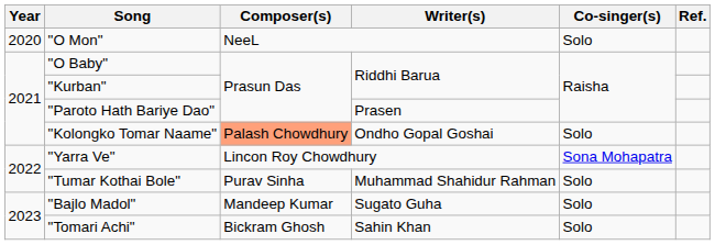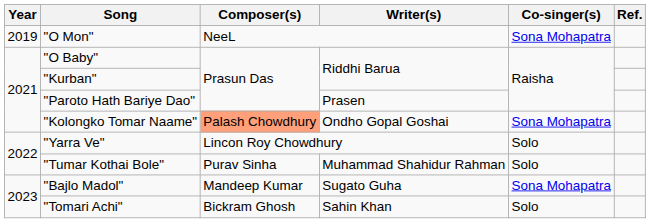 <table class="wikitable plainrowheaders">
 <tr>
 <th scope="col">Year</th>
 <th scope="col">Song</th>
 <th scope="col">Composer(s)</th>
 <th>Writer(s)</th>
 <th scope="col">Co-singer(s)</th>
 <th scope="col">Ref.</th>
 </tr>
 <tr>
-<td>2020</td>
+<td>2019</td>
 <td>"O Mon"</td>
 <td colspan="2">NeeL</td>
-<td>Solo</td>
+<td><a href='#'>Sona Mohapatra</a></td>
 <td></td>
 </tr>
 <tr>
 <td rowspan="4">2021</td>
 <td>"O Baby"</td>
 <td rowspan="3">Prasun Das</td>
 <td rowspan="2">Riddhi Barua</td>
 <td rowspan="3">Raisha</td>
 <td></td>
 </tr>
 <tr>
 <td>"Kurban"</td>
 <td></td>
 </tr>
 <tr>
 <td>"Paroto Hath Bariye Dao"</td>
 <td>Prasen</td>
 <td></td>
 </tr>
 <tr>
 <td>"Kolongko Tomar Naame"</td>
 <td style="background: lightsalmon;">Palash Chowdhury</td>
 <td>Ondho Gopal Goshai</td>
-<td>Solo</td>
+<td><a href='#'>Sona Mohapatra</a></td>
 <td></td>
 </tr>
 <tr>
 <td rowspan="2">2022</td>
 <td>"Yarra Ve"</td>
 <td colspan="2">Lincon Roy Chowdhury</td>
-<td><a href='#'>Sona Mohapatra</a></td>
+<td>Solo</td>
 <td></td>
 </tr>
 <tr>
 <td>"Tumar Kothai Bole"</td>
 <td>Purav Sinha</td>
 <td>Muhammad Shahidur Rahman</td>
 <td>Solo</td>
 <td></td>
 </tr>
 <tr>
 <td rowspan="2">2023</td>
 <td>"Bajlo Madol"</td>
 <td>Mandeep Kumar</td>
 <td>Sugato Guha</td>
-<td>Solo</td>
+<td><a href='#'>Sona Mohapatra</a></td>
 <td></td>
 </tr>
 <tr>
 <td>"Tomari Achi"</td>
 <td>Bickram Ghosh</td>
 <td>Sahin Khan</td>
 <td>Solo</td>
 <td></td>
 </tr>
 </table>
